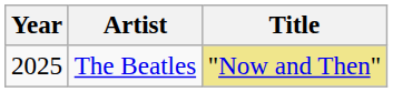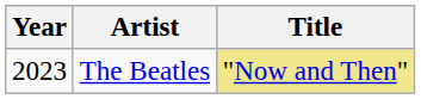 <table class="wikitable">
 <tr>
 <th>Year</th>
 <th>Artist</th>
 <th>Title</th>
 </tr>
 <tr>
-<td>2025</td>
+<td>2023</td>
 <td><a href='#'>The Beatles</a></td>
 <td style="background: khaki;">"<a href='#'>Now and Then</a>"</td>
 </tr>
 </table>
